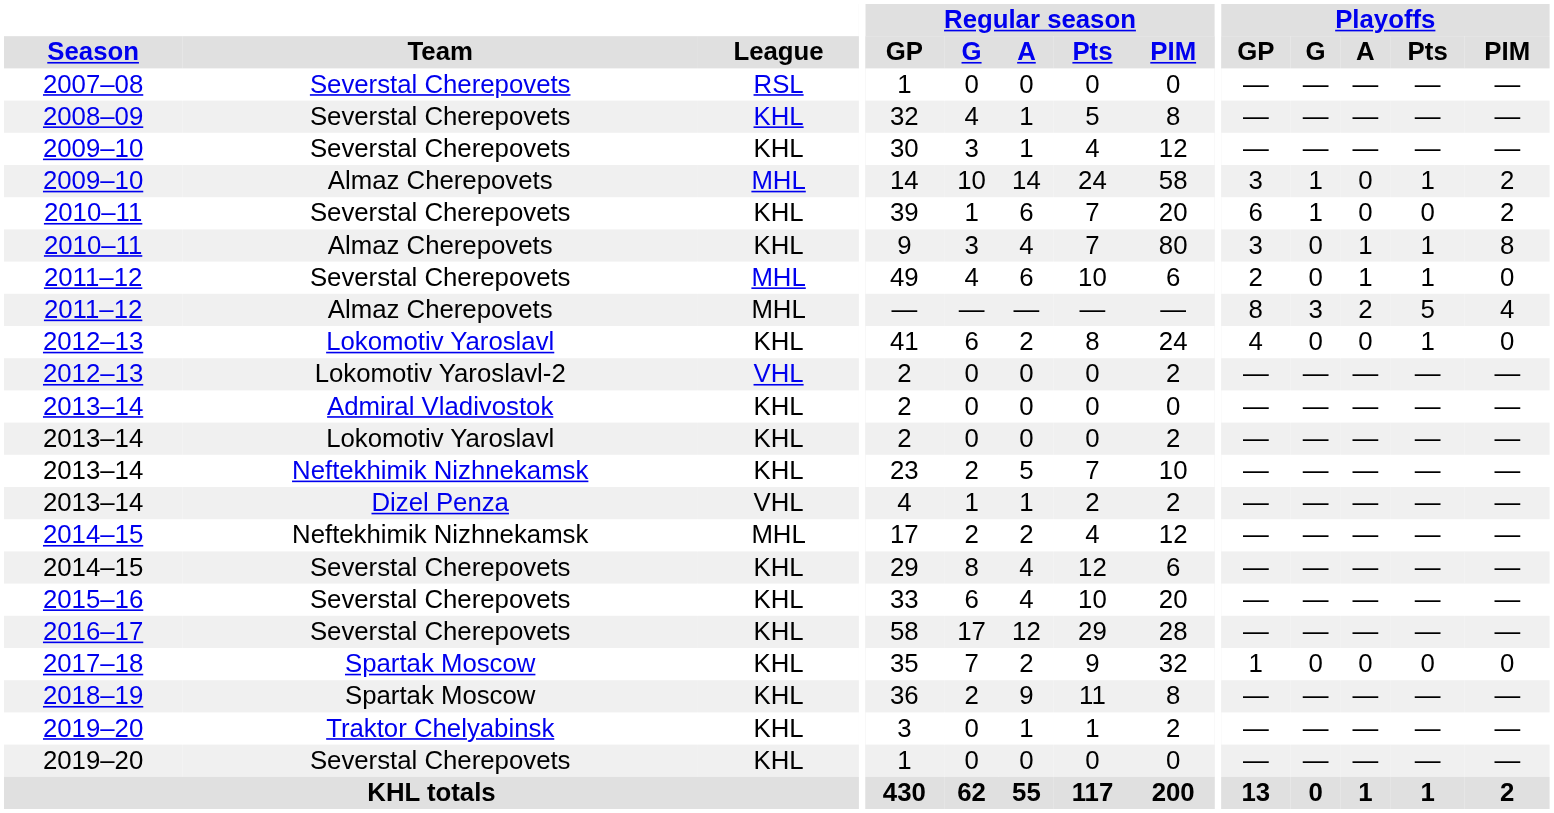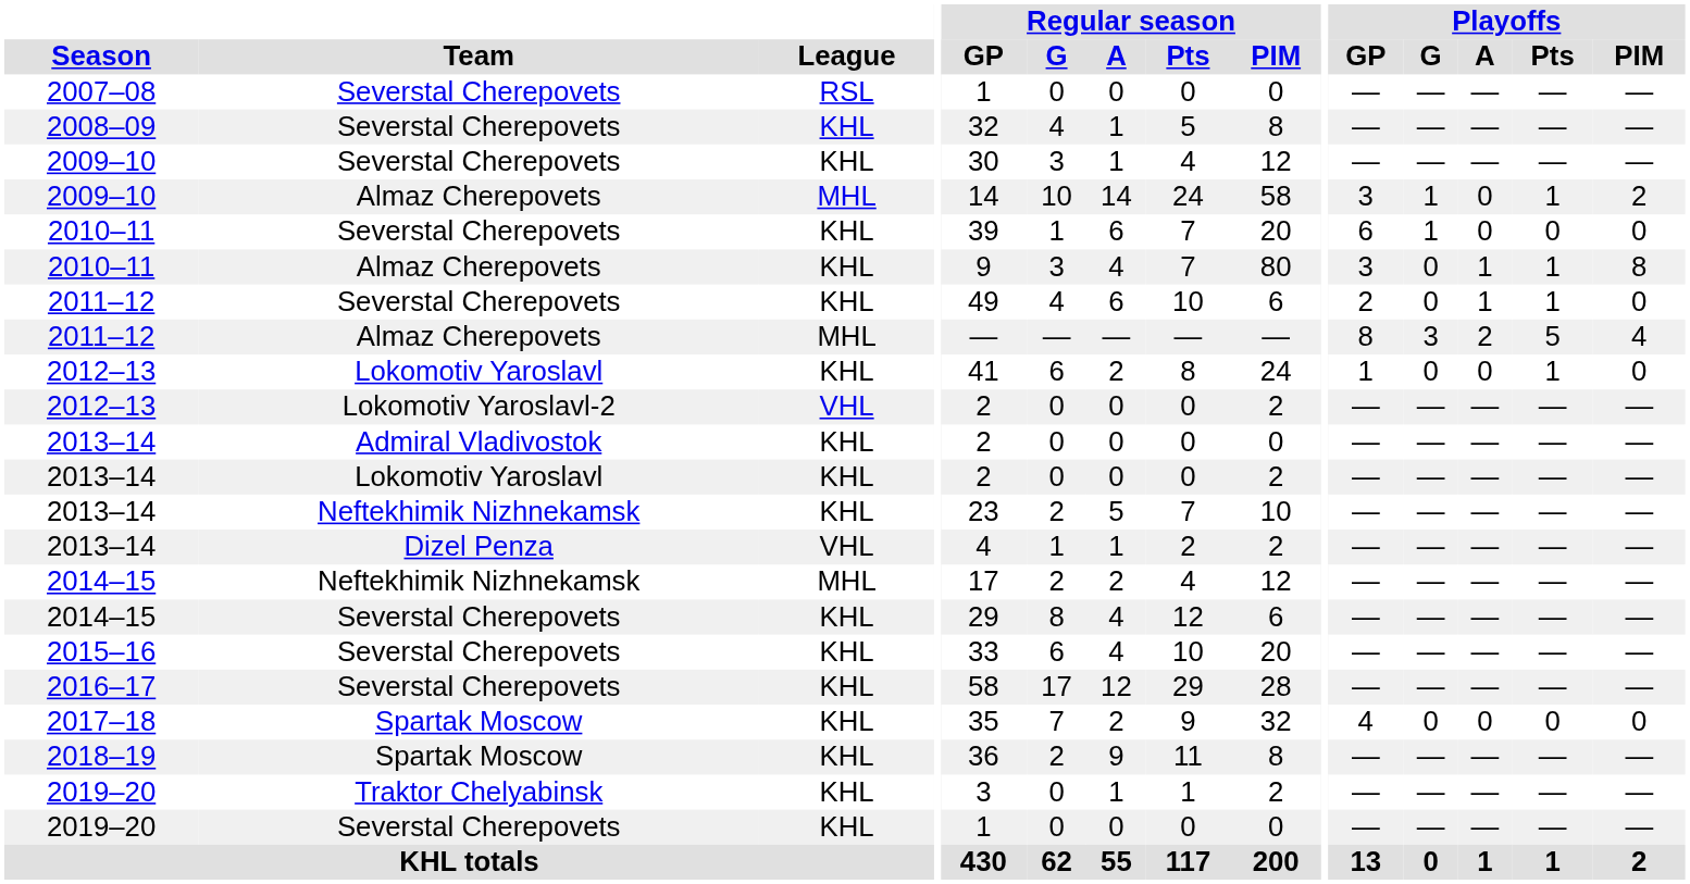 <table border="0" cellpadding="1" cellspacing="0" style="text-align:center; width:60em">
 <tr bgcolor="#e0e0e0">
 <th colspan="3" bgcolor="#ffffff"></th>
 <th rowspan="99" bgcolor="#ffffff"></th>
 <th colspan="5"><a href='#'>Regular season</a></th>
 <th rowspan="99" bgcolor="#ffffff"></th>
 <th colspan="5"><a href='#'>Playoffs</a></th>
 </tr>
 <tr bgcolor="#e0e0e0">
 <th><a href='#'>Season</a></th>
 <th>Team</th>
 <th>League</th>
 <th>GP</th>
 <th><a href='#'>G</a></th>
 <th><a href='#'>A</a></th>
 <th><a href='#'>Pts</a></th>
 <th><a href='#'>PIM</a></th>
 <th>GP</th>
 <th>G</th>
 <th>A</th>
 <th>Pts</th>
 <th>PIM</th>
 </tr>
 <tr ALIGN="center">
 <td ALIGN="center"><a href='#'>2007–08</a></td>
 <td ALIGN="center"><a href='#'>Severstal Cherepovets</a></td>
 <td ALIGN="center"><a href='#'>RSL</a></td>
 <td ALIGN="center">1</td>
 <td ALIGN="center">0</td>
 <td ALIGN="center">0</td>
 <td ALIGN="center">0</td>
 <td ALIGN="center">0</td>
 <td>—</td>
 <td>—</td>
 <td>—</td>
 <td>—</td>
 <td>—</td>
 </tr>
 <tr ALIGN="center" bgcolor="#f0f0f0">
 <td ALIGN="center"><a href='#'>2008–09</a></td>
 <td ALIGN="center">Severstal Cherepovets</td>
 <td ALIGN="center"><a href='#'>KHL</a></td>
 <td ALIGN="center">32</td>
 <td ALIGN="center">4</td>
 <td ALIGN="center">1</td>
 <td ALIGN="center">5</td>
 <td ALIGN="center">8</td>
 <td>—</td>
 <td>—</td>
 <td>—</td>
 <td>—</td>
 <td>—</td>
 </tr>
 <tr>
 <td><a href='#'>2009–10</a></td>
 <td>Severstal Cherepovets</td>
 <td>KHL</td>
 <td>30</td>
 <td>3</td>
 <td>1</td>
 <td>4</td>
 <td>12</td>
 <td>—</td>
 <td>—</td>
 <td>—</td>
 <td>—</td>
 <td>—</td>
 </tr>
 <tr bgcolor="#f0f0f0">
 <td><a href='#'>2009–10</a></td>
 <td>Almaz Cherepovets</td>
 <td><a href='#'>MHL</a></td>
 <td>14</td>
 <td>10</td>
 <td>14</td>
 <td>24</td>
 <td>58</td>
 <td>3</td>
 <td>1</td>
 <td>0</td>
 <td>1</td>
 <td>2</td>
 </tr>
 <tr>
 <td><a href='#'>2010–11</a></td>
 <td>Severstal Cherepovets</td>
 <td>KHL</td>
 <td>39</td>
 <td>1</td>
 <td>6</td>
 <td>7</td>
 <td>20</td>
 <td>6</td>
 <td>1</td>
 <td>0</td>
 <td>0</td>
-<td>2</td>
+<td>0</td>
 </tr>
 <tr bgcolor="#f0f0f0">
 <td><a href='#'>2010–11</a></td>
 <td>Almaz Cherepovets</td>
 <td>KHL</td>
 <td>9</td>
 <td>3</td>
 <td>4</td>
 <td>7</td>
 <td>80</td>
 <td>3</td>
 <td>0</td>
 <td>1</td>
 <td>1</td>
 <td>8</td>
 </tr>
 <tr>
 <td><a href='#'>2011–12</a></td>
 <td>Severstal Cherepovets</td>
-<td><a href='#'>MHL</a></td>
+<td>KHL</td>
 <td>49</td>
 <td>4</td>
 <td>6</td>
 <td>10</td>
 <td>6</td>
 <td>2</td>
 <td>0</td>
 <td>1</td>
 <td>1</td>
 <td>0</td>
 </tr>
 <tr bgcolor="#f0f0f0">
 <td><a href='#'>2011–12</a></td>
 <td>Almaz Cherepovets</td>
 <td>MHL</td>
 <td>—</td>
 <td>—</td>
 <td>—</td>
 <td>—</td>
 <td>—</td>
 <td>8</td>
 <td>3</td>
 <td>2</td>
 <td>5</td>
 <td>4</td>
 </tr>
 <tr>
 <td><a href='#'>2012–13</a></td>
 <td><a href='#'>Lokomotiv Yaroslavl</a></td>
 <td>KHL</td>
 <td>41</td>
 <td>6</td>
 <td>2</td>
 <td>8</td>
 <td>24</td>
-<td>4</td>
+<td>1</td>
 <td>0</td>
 <td>0</td>
 <td>1</td>
 <td>0</td>
 </tr>
 <tr bgcolor="#f0f0f0">
 <td><a href='#'>2012–13</a></td>
 <td>Lokomotiv Yaroslavl-2</td>
 <td><a href='#'>VHL</a></td>
 <td>2</td>
 <td>0</td>
 <td>0</td>
 <td>0</td>
 <td>2</td>
 <td>—</td>
 <td>—</td>
 <td>—</td>
 <td>—</td>
 <td>—</td>
 </tr>
 <tr>
 <td><a href='#'>2013–14</a></td>
 <td><a href='#'>Admiral Vladivostok</a></td>
 <td>KHL</td>
 <td>2</td>
 <td>0</td>
 <td>0</td>
 <td>0</td>
 <td>0</td>
 <td>—</td>
 <td>—</td>
 <td>—</td>
 <td>—</td>
 <td>—</td>
 </tr>
 <tr bgcolor="#f0f0f0">
 <td>2013–14</td>
 <td>Lokomotiv Yaroslavl</td>
 <td>KHL</td>
 <td>2</td>
 <td>0</td>
 <td>0</td>
 <td>0</td>
 <td>2</td>
 <td>—</td>
 <td>—</td>
 <td>—</td>
 <td>—</td>
 <td>—</td>
 </tr>
 <tr>
 <td>2013–14</td>
 <td><a href='#'>Neftekhimik Nizhnekamsk</a></td>
 <td>KHL</td>
 <td>23</td>
 <td>2</td>
 <td>5</td>
 <td>7</td>
 <td>10</td>
 <td>—</td>
 <td>—</td>
 <td>—</td>
 <td>—</td>
 <td>—</td>
 </tr>
 <tr bgcolor="#f0f0f0">
 <td 2013–14 VHL season>2013–14</td>
 <td><a href='#'>Dizel Penza</a></td>
 <td>VHL</td>
 <td>4</td>
 <td>1</td>
 <td>1</td>
 <td>2</td>
 <td>2</td>
 <td>—</td>
 <td>—</td>
 <td>—</td>
 <td>—</td>
 <td>—</td>
 </tr>
 <tr>
 <td><a href='#'>2014–15</a></td>
 <td>Neftekhimik Nizhnekamsk</td>
 <td>MHL</td>
 <td>17</td>
 <td>2</td>
 <td>2</td>
 <td>4</td>
 <td>12</td>
 <td>—</td>
 <td>—</td>
 <td>—</td>
 <td>—</td>
 <td>—</td>
 </tr>
 <tr bgcolor="#f0f0f0">
 <td>2014–15</td>
 <td>Severstal Cherepovets</td>
 <td>KHL</td>
 <td>29</td>
 <td>8</td>
 <td>4</td>
 <td>12</td>
 <td>6</td>
 <td>—</td>
 <td>—</td>
 <td>—</td>
 <td>—</td>
 <td>—</td>
 </tr>
 <tr>
 <td><a href='#'>2015–16</a></td>
 <td>Severstal Cherepovets</td>
 <td>KHL</td>
 <td>33</td>
 <td>6</td>
 <td>4</td>
 <td>10</td>
 <td>20</td>
 <td>—</td>
 <td>—</td>
 <td>—</td>
 <td>—</td>
 <td>—</td>
 </tr>
 <tr bgcolor="#f0f0f0">
 <td><a href='#'>2016–17</a></td>
 <td>Severstal Cherepovets</td>
 <td>KHL</td>
 <td>58</td>
 <td>17</td>
 <td>12</td>
 <td>29</td>
 <td>28</td>
 <td>—</td>
 <td>—</td>
 <td>—</td>
 <td>—</td>
 <td>—</td>
 </tr>
 <tr>
 <td><a href='#'>2017–18</a></td>
 <td><a href='#'>Spartak Moscow</a></td>
 <td>KHL</td>
 <td>35</td>
 <td>7</td>
 <td>2</td>
 <td>9</td>
 <td>32</td>
-<td>1</td>
+<td>4</td>
 <td>0</td>
 <td>0</td>
 <td>0</td>
 <td>0</td>
 </tr>
 <tr bgcolor="#f0f0f0">
 <td><a href='#'>2018–19</a></td>
 <td>Spartak Moscow</td>
 <td>KHL</td>
 <td>36</td>
 <td>2</td>
 <td>9</td>
 <td>11</td>
 <td>8</td>
 <td>—</td>
 <td>—</td>
 <td>—</td>
 <td>—</td>
 <td>—</td>
 </tr>
 <tr>
 <td><a href='#'>2019–20</a></td>
 <td><a href='#'>Traktor Chelyabinsk</a></td>
 <td>KHL</td>
 <td>3</td>
 <td>0</td>
 <td>1</td>
 <td>1</td>
 <td>2</td>
 <td>—</td>
 <td>—</td>
 <td>—</td>
 <td>—</td>
 <td>—</td>
 </tr>
 <tr bgcolor="#f0f0f0">
 <td>2019–20</td>
 <td>Severstal Cherepovets</td>
 <td>KHL</td>
 <td>1</td>
 <td>0</td>
 <td>0</td>
 <td>0</td>
 <td>0</td>
 <td>—</td>
 <td>—</td>
 <td>—</td>
 <td>—</td>
 <td>—</td>
 </tr>
 <tr bgcolor="#e0e0e0">
 <th colspan="3">KHL totals</th>
 <th>430</th>
 <th>62</th>
 <th>55</th>
 <th>117</th>
 <th>200</th>
 <th>13</th>
 <th>0</th>
 <th>1</th>
 <th>1</th>
 <th>2</th>
 </tr>
 </table>
